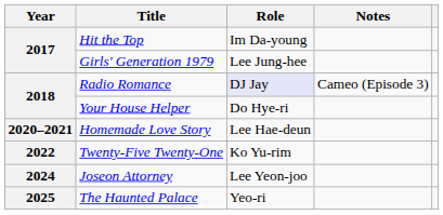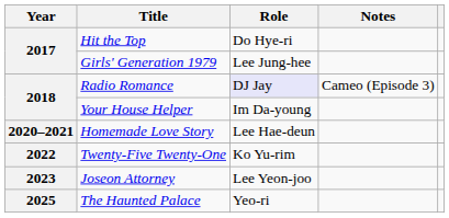 <table class="wikitable plainrowheaders sortable">
 <tr>
 <th scope="col">Year</th>
 <th scope="col">Title</th>
 <th scope="col">Role</th>
 <th scope="col">Notes</th>
 <th scope="col" class="unsortable"></th>
 </tr>
 <tr>
 <th scope="row" rowspan="2">2017</th>
 <td><em><a href='#'>Hit the Top</a></em></td>
-<td>Im Da-young</td>
+<td>Do Hye-ri</td>
 <td></td>
 <td style="text-align:center"></td>
 </tr>
 <tr>
 <td><em><a href='#'>Girls' Generation 1979</a></em></td>
 <td>Lee Jung-hee</td>
 <td></td>
 <td style="text-align:center"></td>
 </tr>
 <tr>
 <th scope="row"  rowspan="2">2018</th>
 <td><em><a href='#'>Radio Romance</a></em></td>
 <td style="background: lavender;">DJ Jay</td>
 <td>Cameo (Episode 3)</td>
 <td style="text-align:center"></td>
 </tr>
 <tr>
 <td><em><a href='#'>Your House Helper</a></em></td>
-<td>Do Hye-ri</td>
+<td>Im Da-young</td>
 <td></td>
 <td style="text-align:center"></td>
 </tr>
 <tr>
 <th scope="row">2020–2021</th>
 <td><em><a href='#'>Homemade Love Story</a></em></td>
 <td>Lee Hae-deun</td>
 <td></td>
 <td style="text-align:center"></td>
 </tr>
 <tr>
 <th scope="row">2022</th>
 <td><em><a href='#'>Twenty-Five Twenty-One</a></em></td>
 <td>Ko Yu-rim</td>
 <td></td>
 <td style="text-align:center"></td>
 </tr>
 <tr>
-<th scope="row">2024</th>
+<th scope="row">2023</th>
 <td><em><a href='#'>Joseon Attorney</a></em></td>
 <td>Lee Yeon-joo</td>
 <td></td>
 <td style="text-align:center"></td>
 </tr>
 <tr>
 <th scope="row">2025</th>
 <td><em><a href='#'>The Haunted Palace</a></em></td>
 <td>Yeo-ri</td>
 <td></td>
 <td style="text-align:center"></td>
 </tr>
 </table>
